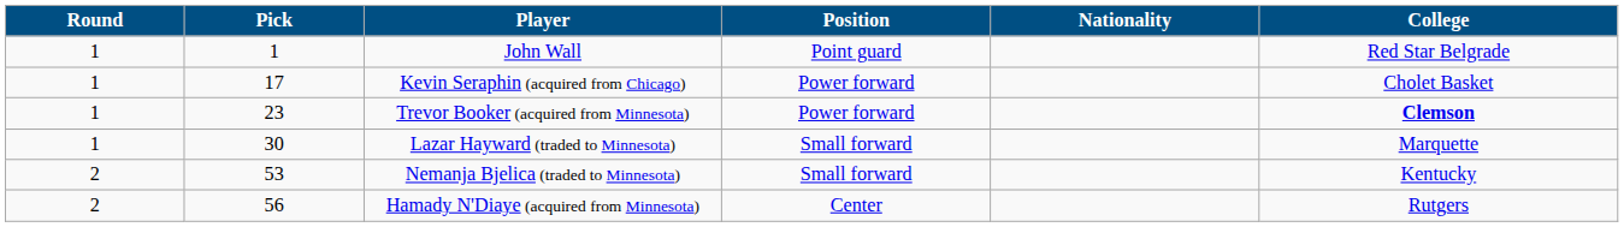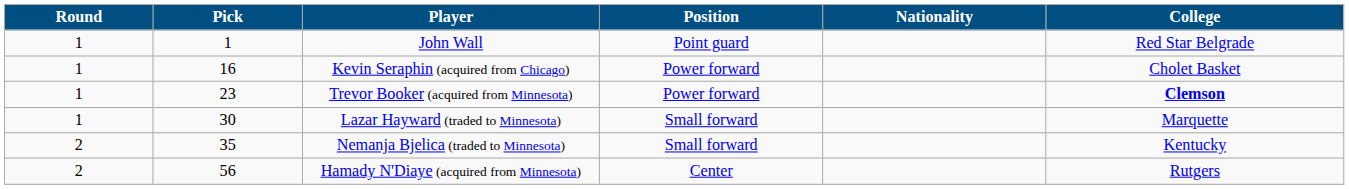 <table class="wikitable sortable sortable">
 <tr>
 <th style="background:#004F83; color:white" width="10%">Round</th>
 <th style="background:#004F83; color:white" width="10%">Pick</th>
 <th style="background:#004F83; color:white" width="20%">Player</th>
 <th style="background:#004F83; color:white" width="15%">Position</th>
 <th style="background:#004F83; color:white" width="15%">Nationality</th>
 <th style="background:#004F83; color:white" width="20%">College</th>
 </tr>
 <tr style="text-align: center">
 <td>1</td>
 <td>1</td>
 <td><a href='#'>John Wall</a></td>
 <td><a href='#'>Point guard</a></td>
 <td></td>
 <td><a href='#'>Red Star Belgrade</a></td>
 </tr>
 <tr style="text-align: center">
 <td>1</td>
-<td>17</td>
+<td>16</td>
 <td><a href='#'>Kevin Seraphin</a><small> (acquired from <a href='#'>Chicago</a>)</small></td>
 <td><a href='#'>Power forward</a></td>
 <td></td>
 <td><a href='#'>Cholet Basket</a></td>
 </tr>
 <tr style="text-align: center">
 <td>1</td>
 <td>23</td>
 <td><a href='#'>Trevor Booker</a><small> (acquired from <a href='#'>Minnesota</a>)</small></td>
 <td><a href='#'>Power forward</a></td>
 <td></td>
 <td><strong><a href='#'>Clemson</a></strong></td>
 </tr>
 <tr style="text-align: center">
 <td>1</td>
 <td>30</td>
 <td><a href='#'>Lazar Hayward</a><small> (traded to <a href='#'>Minnesota</a>)</small></td>
 <td><a href='#'>Small forward</a></td>
 <td></td>
 <td><a href='#'>Marquette</a></td>
 </tr>
 <tr style="text-align: center">
 <td>2</td>
-<td>53</td>
+<td>35</td>
 <td><a href='#'>Nemanja Bjelica</a><small> (traded to <a href='#'>Minnesota</a>)</small></td>
 <td><a href='#'>Small forward</a></td>
 <td></td>
 <td><a href='#'>Kentucky</a></td>
 </tr>
 <tr style="text-align: center">
 <td>2</td>
 <td>56</td>
 <td><a href='#'>Hamady N'Diaye</a><small> (acquired from <a href='#'>Minnesota</a>)</small></td>
 <td><a href='#'>Center</a></td>
 <td></td>
 <td><a href='#'>Rutgers</a></td>
 </tr>
 </table>
